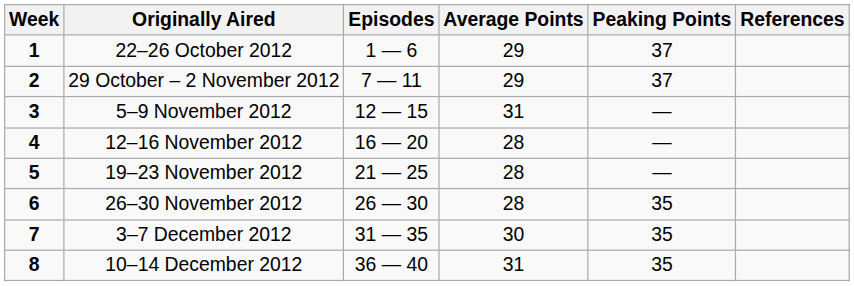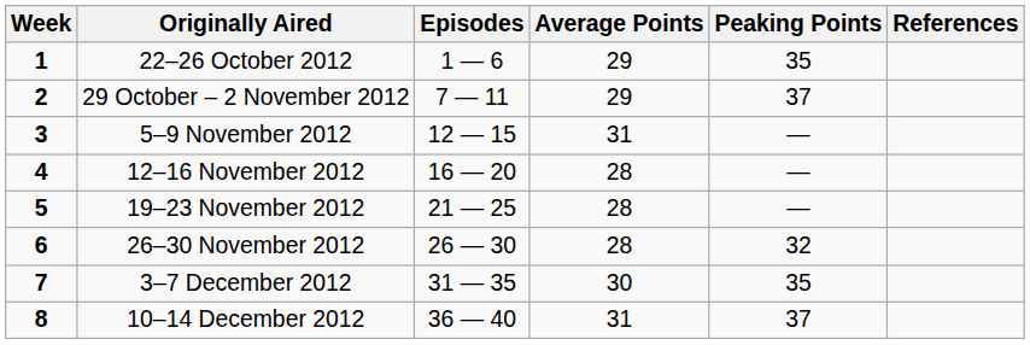 <table class="wikitable" style="text-align:center;">
 <tr>
 <th>Week</th>
 <th>Originally Aired</th>
 <th>Episodes</th>
 <th>Average Points</th>
 <th>Peaking Points</th>
 <th>References</th>
 </tr>
 <tr>
 <td><strong>1</strong></td>
 <td>22–26 October 2012</td>
 <td>1 — 6</td>
 <td>29</td>
-<td>37</td>
+<td>35</td>
 <td></td>
 </tr>
 <tr>
 <td><strong>2</strong></td>
 <td>29 October – 2 November 2012</td>
 <td>7 — 11</td>
 <td>29</td>
 <td>37</td>
 <td></td>
 </tr>
 <tr>
 <td><strong>3</strong></td>
 <td>5–9 November 2012</td>
 <td>12 — 15</td>
 <td>31</td>
 <td>—</td>
 <td></td>
 </tr>
 <tr>
 <td><strong>4</strong></td>
 <td>12–16 November 2012</td>
 <td>16 — 20</td>
 <td>28</td>
 <td>—</td>
 <td></td>
 </tr>
 <tr>
 <td><strong>5</strong></td>
 <td>19–23 November 2012</td>
 <td>21 — 25</td>
 <td>28</td>
 <td>—</td>
 <td></td>
 </tr>
 <tr>
 <td><strong>6</strong></td>
 <td>26–30 November 2012</td>
 <td>26 — 30</td>
 <td>28</td>
-<td>35</td>
+<td>32</td>
 <td></td>
 </tr>
 <tr>
 <td><strong>7</strong></td>
 <td>3–7 December 2012</td>
 <td>31 — 35</td>
 <td>30</td>
 <td>35</td>
 <td></td>
 </tr>
 <tr>
 <td><strong>8</strong></td>
 <td>10–14 December 2012</td>
 <td>36 — 40</td>
 <td>31</td>
-<td>35</td>
+<td>37</td>
 <td></td>
 </tr>
 </table>
